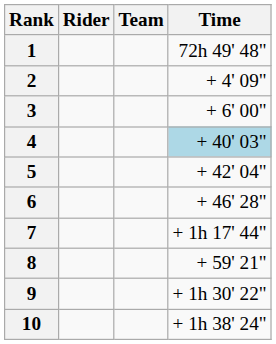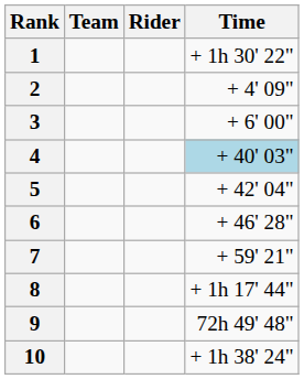 <table class="wikitable">
 <tr>
 <th scope="col">Rank</th>
+<th scope="col">Team</th>
 <th scope="col">Rider</th>
-<th scope="col">Team</th>
 <th scope="col">Time</th>
 </tr>
 <tr>
 <th scope="row">1</th>
+<td></td>
 <td> </td>
-<td></td>
-<td style="text-align:right;">72h 49' 48"</td>
+<td style="text-align:right;">+ 1h 30' 22"</td>
 </tr>
 <tr>
 <th scope="row">2</th>
 <td></td>
 <td></td>
 <td style="text-align:right;">+ 4' 09"</td>
 </tr>
 <tr>
 <th scope="row">3</th>
 <td></td>
 <td></td>
 <td style="text-align:right;">+ 6' 00"</td>
 </tr>
 <tr>
 <th scope="row">4</th>
 <td></td>
 <td></td>
 <td style="background: lightblue; text-align:right;">+ 40' 03"</td>
 </tr>
 <tr>
 <th scope="row">5</th>
 <td></td>
 <td></td>
 <td style="text-align:right;">+ 42' 04"</td>
 </tr>
 <tr>
 <th scope="row">6</th>
 <td></td>
 <td></td>
 <td style="text-align:right;">+ 46' 28"</td>
 </tr>
 <tr>
 <th scope="row">7</th>
 <td></td>
 <td></td>
-<td style="text-align:right;">+ 1h 17' 44"</td>
+<td style="text-align:right;">+ 59' 21"</td>
 </tr>
 <tr>
 <th scope="row">8</th>
 <td></td>
 <td></td>
-<td style="text-align:right;">+ 59' 21"</td>
+<td style="text-align:right;">+ 1h 17' 44"</td>
 </tr>
 <tr>
 <th scope="row">9</th>
 <td></td>
 <td></td>
-<td style="text-align:right;">+ 1h 30' 22"</td>
+<td style="text-align:right;">72h 49' 48"</td>
 </tr>
 <tr>
 <th scope="row">10</th>
 <td></td>
 <td></td>
 <td style="text-align:right;">+ 1h 38' 24"</td>
 </tr>
 </table>
